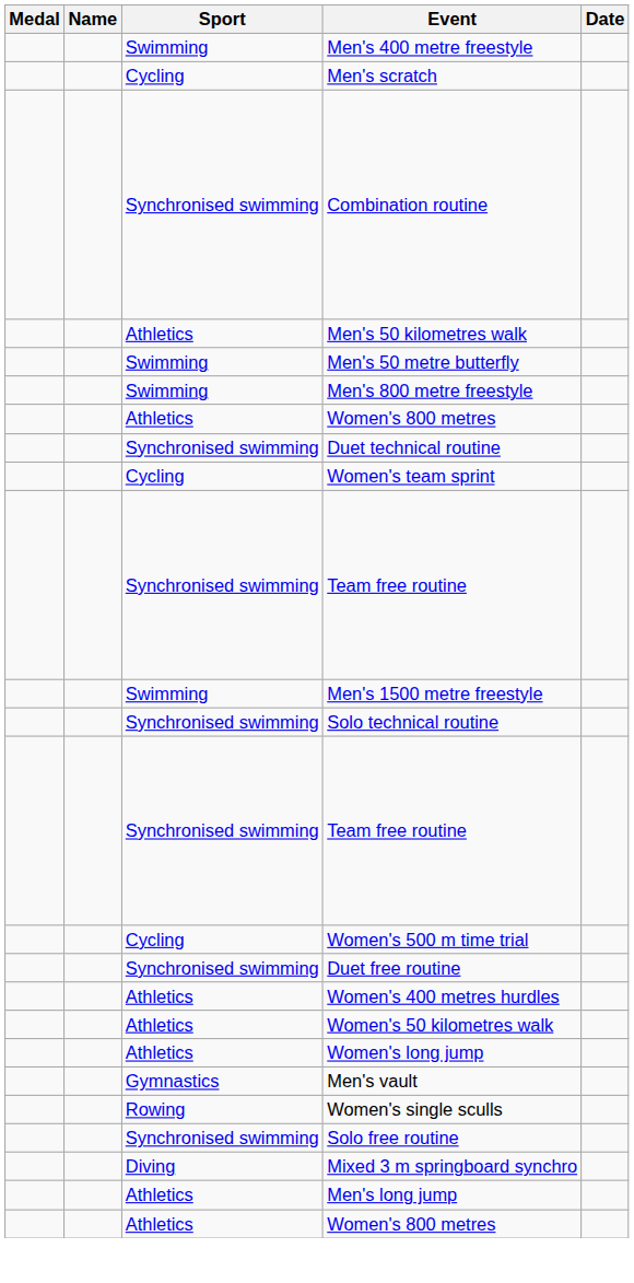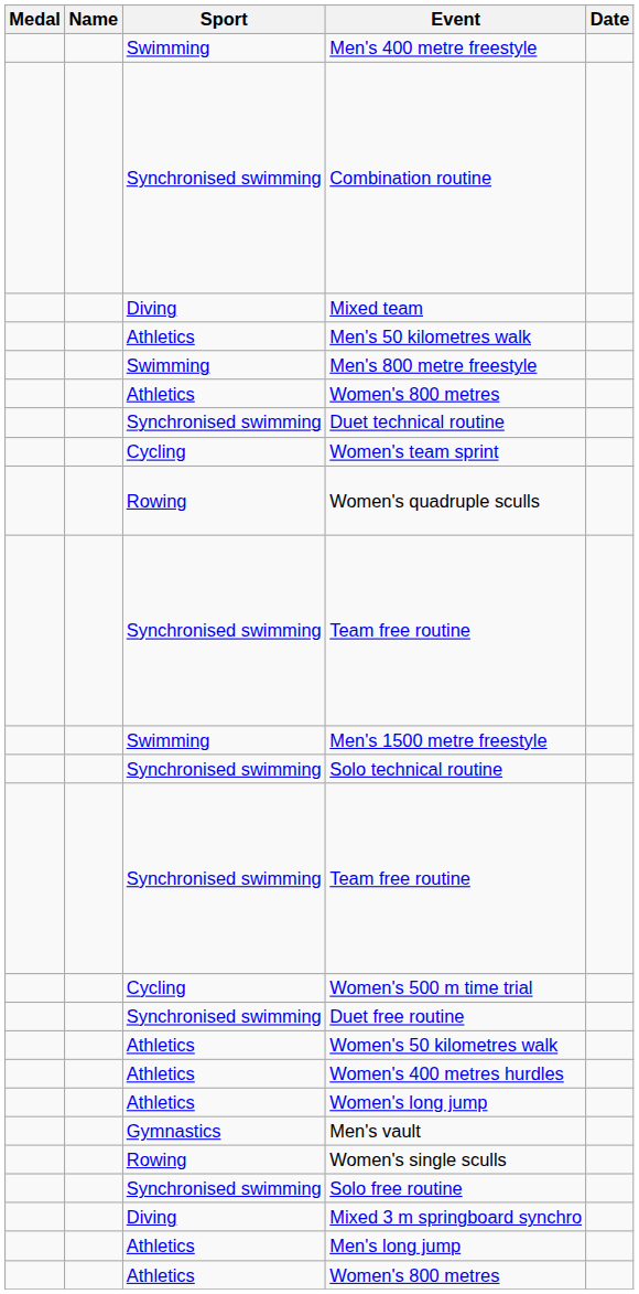 <table class="wikitable sortable"  style="font-size:95%">
 <tr>
 <th>Medal</th>
 <th>Name</th>
 <th>Sport</th>
 <th>Event</th>
 <th>Date</th>
 </tr>
 <tr>
 <td></td>
 <td></td>
 <td><a href='#'>Swimming</a></td>
 <td><a href='#'>Men's 400 metre freestyle</a></td>
 <td></td>
 </tr>
 <tr>
 <td></td>
-<td></td>
-<td><a href='#'>Cycling</a></td>
-<td><a href='#'>Men's scratch</a></td>
-<td></td>
-</tr>
-<tr>
-<td></td>
 <td><br><br><br><br><br><br><br><br><br><br><br></td>
 <td><a href='#'>Synchronised swimming</a></td>
 <td><a href='#'>Combination routine</a></td>
 <td></td>
 </tr>
 <tr>
 <td></td>
-<td></td>
-<td><a href='#'>Athletics</a></td>
-<td><a href='#'>Men's 50 kilometres walk</a></td>
+<td><br></td>
+<td><a href='#'>Diving</a></td>
+<td><a href='#'>Mixed team</a></td>
 <td></td>
 </tr>
 <tr>
 <td></td>
 <td></td>
-<td><a href='#'>Swimming</a></td>
-<td><a href='#'>Men's 50 metre butterfly</a></td>
+<td><a href='#'>Athletics</a></td>
+<td><a href='#'>Men's 50 kilometres walk</a></td>
 <td></td>
 </tr>
 <tr>
 <td></td>
 <td></td>
 <td><a href='#'>Swimming</a></td>
 <td><a href='#'>Men's 800 metre freestyle</a></td>
 <td></td>
 </tr>
 <tr>
 <td></td>
 <td></td>
 <td><a href='#'>Athletics</a></td>
 <td><a href='#'>Women's 800 metres</a></td>
 <td></td>
 </tr>
 <tr>
 <td></td>
 <td><br></td>
 <td><a href='#'>Synchronised swimming</a></td>
 <td><a href='#'>Duet technical routine</a></td>
 <td></td>
 </tr>
 <tr>
 <td></td>
 <td><br></td>
 <td><a href='#'>Cycling</a></td>
 <td><a href='#'>Women's team sprint</a></td>
+<td></td>
+</tr>
+<tr>
+<td></td>
+<td><br><br><br></td>
+<td><a href='#'>Rowing</a></td>
+<td>Women's quadruple sculls</td>
 <td></td>
 </tr>
 <tr>
 <td></td>
 <td><br><br><br><br><br><br><br><br><br></td>
 <td><a href='#'>Synchronised swimming</a></td>
 <td><a href='#'>Team free routine</a></td>
 <td></td>
 </tr>
 <tr>
 <td></td>
 <td></td>
 <td><a href='#'>Swimming</a></td>
 <td><a href='#'>Men's 1500 metre freestyle</a></td>
 <td></td>
 </tr>
 <tr>
 <td></td>
 <td></td>
 <td><a href='#'>Synchronised swimming</a></td>
 <td><a href='#'>Solo technical routine</a></td>
 <td></td>
 </tr>
 <tr>
 <td></td>
 <td><br><br><br><br><br><br><br><br><br></td>
 <td><a href='#'>Synchronised swimming</a></td>
 <td><a href='#'>Team free routine</a></td>
 <td></td>
 </tr>
 <tr>
 <td></td>
 <td></td>
 <td><a href='#'>Cycling</a></td>
 <td><a href='#'>Women's 500 m time trial</a></td>
 <td></td>
 </tr>
 <tr>
 <td></td>
 <td><br></td>
 <td><a href='#'>Synchronised swimming</a></td>
 <td><a href='#'>Duet free routine</a></td>
 <td></td>
 </tr>
 <tr>
 <td></td>
 <td></td>
 <td><a href='#'>Athletics</a></td>
-<td><a href='#'>Women's 400 metres hurdles</a></td>
+<td><a href='#'>Women's 50 kilometres walk</a></td>
 <td></td>
 </tr>
 <tr>
 <td></td>
 <td></td>
 <td><a href='#'>Athletics</a></td>
-<td><a href='#'>Women's 50 kilometres walk</a></td>
+<td><a href='#'>Women's 400 metres hurdles</a></td>
 <td></td>
 </tr>
 <tr>
 <td></td>
 <td></td>
 <td><a href='#'>Athletics</a></td>
 <td><a href='#'>Women's long jump</a></td>
 <td></td>
 </tr>
 <tr>
 <td></td>
 <td></td>
 <td><a href='#'>Gymnastics</a></td>
 <td>Men's vault</td>
 <td></td>
 </tr>
 <tr>
 <td></td>
 <td></td>
 <td><a href='#'>Rowing</a></td>
 <td>Women's single sculls</td>
 <td></td>
 </tr>
 <tr>
 <td></td>
 <td></td>
 <td><a href='#'>Synchronised swimming</a></td>
 <td><a href='#'>Solo free routine</a></td>
 <td></td>
 </tr>
 <tr>
 <td></td>
 <td><br></td>
 <td><a href='#'>Diving</a></td>
 <td><a href='#'>Mixed 3 m springboard synchro</a></td>
 <td></td>
 </tr>
 <tr>
 <td></td>
 <td></td>
 <td><a href='#'>Athletics</a></td>
 <td><a href='#'>Men's long jump</a></td>
 <td></td>
 </tr>
 <tr>
 <td></td>
 <td></td>
 <td><a href='#'>Athletics</a></td>
 <td><a href='#'>Women's 800 metres</a></td>
 <td></td>
 </tr>
 </table>
